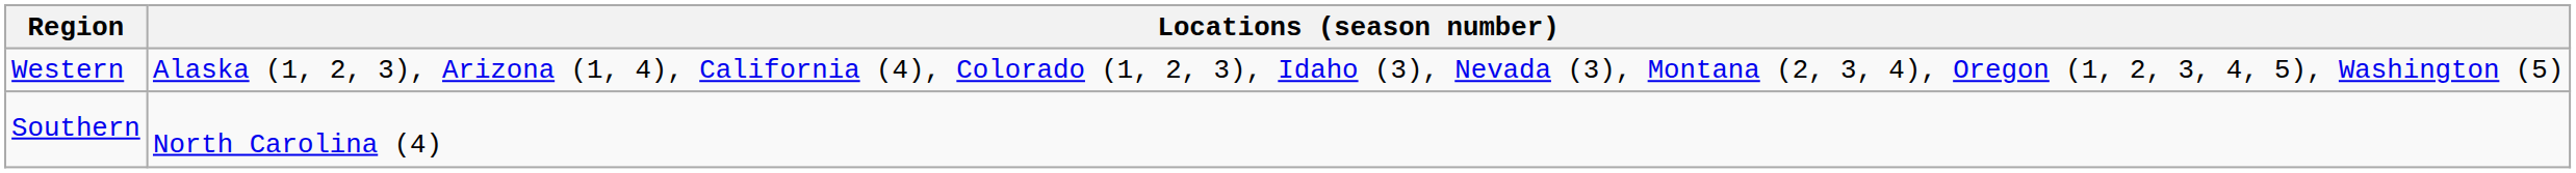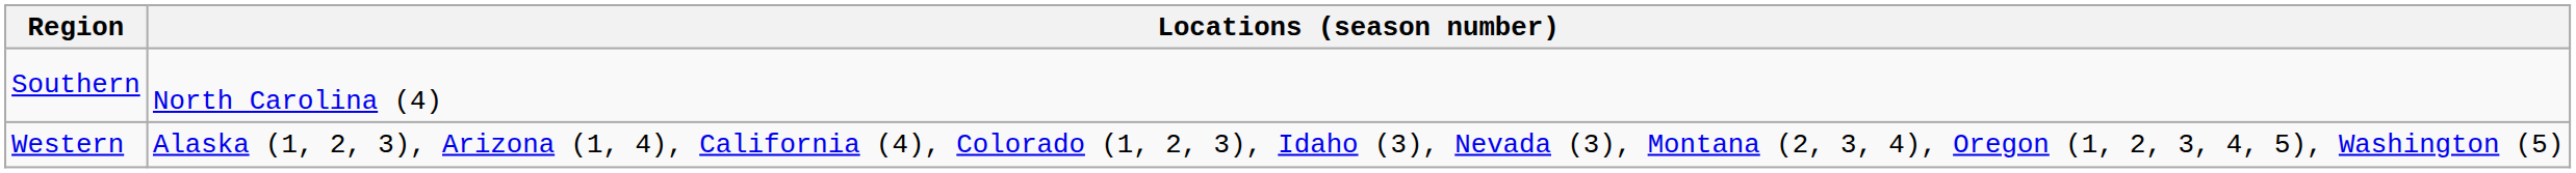 <table class="wikitable">
 <tr>
 <th>Region</th>
 <th>Locations (season number)</th>
 </tr>
 <tr>
+<td><a href='#'>Southern</a></td>
+<td><br> <a href='#'>North Carolina</a> (4)</td>
+</tr>
+<tr>
 <td><a href='#'>Western</a></td>
 <td> <a href='#'>Alaska</a> (1, 2, 3),  <a href='#'>Arizona</a> (1, 4),  <a href='#'>California</a> (4),  <a href='#'>Colorado</a> (1, 2, 3),   <a href='#'>Idaho</a> (3),    <a href='#'>Nevada</a> (3),    <a href='#'>Montana</a> (2, 3, 4),  <a href='#'>Oregon</a> (1, 2, 3, 4, 5),  <a href='#'>Washington</a> (5)</td>
 </tr>
-<tr>
-<td><a href='#'>Southern</a></td>
-<td><br> <a href='#'>North Carolina</a> (4)</td>
-</tr>
 </table>
